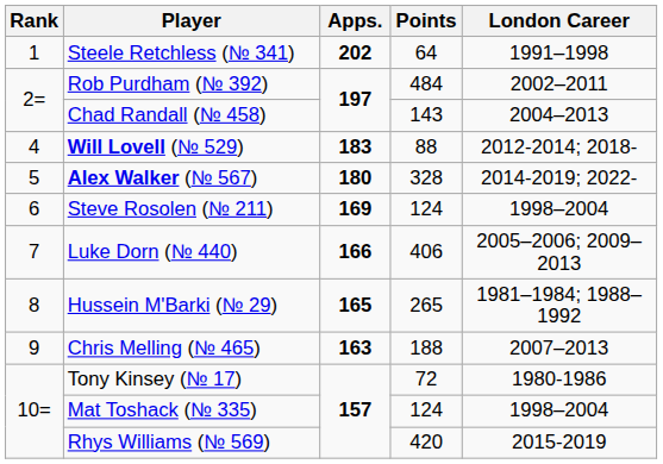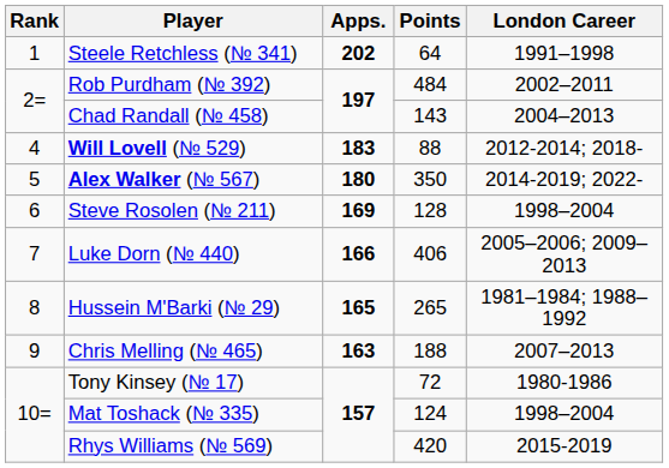 <table class="wikitable sortable" style="text-align:center;">
 <tr>
 <th width="25">Rank</th>
 <th style="width:200px;">Player</th>
 <th width="50">Apps.</th>
 <th width="50">Points</th>
 <th style="width:150px;">London Career</th>
 </tr>
 <tr>
 <td>1</td>
 <td align="left"> <a href='#'>Steele Retchless</a> (<a href='#'>№ 341</a>)</td>
 <td><strong>202</strong></td>
 <td>64</td>
 <td>1991–1998</td>
 </tr>
 <tr>
 <td rowspan=2>2=</td>
 <td align="left"> <a href='#'>Rob Purdham</a> (<a href='#'>№ 392</a>)</td>
 <td rowspan=2><strong>197</strong></td>
 <td>484</td>
 <td>2002–2011</td>
 </tr>
 <tr>
 <td align="left"> <a href='#'>Chad Randall</a> (<a href='#'>№ 458</a>)</td>
 <td>143</td>
 <td>2004–2013</td>
 </tr>
 <tr>
 <td>4</td>
 <td align="left"> <strong><a href='#'>Will Lovell</a></strong> (<a href='#'>№ 529</a>)</td>
 <td><strong>183</strong></td>
 <td>88</td>
 <td>2012-2014; 2018-</td>
 </tr>
 <tr>
 <td>5</td>
 <td align="left"> <strong><a href='#'>Alex Walker</a></strong> (<a href='#'>№ 567</a>)</td>
 <td><strong>180</strong></td>
-<td>328</td>
+<td>350</td>
 <td>2014-2019; 2022-</td>
 </tr>
 <tr>
 <td>6</td>
 <td align="left"> <a href='#'>Steve Rosolen</a> (<a href='#'>№ 211</a>)</td>
 <td><strong>169</strong></td>
-<td>124</td>
+<td>128</td>
 <td>1998–2004</td>
 </tr>
 <tr>
 <td>7</td>
 <td align="left"> <a href='#'>Luke Dorn</a> (<a href='#'>№ 440</a>)</td>
 <td><strong>166</strong></td>
 <td>406</td>
 <td>2005–2006; 2009–2013</td>
 </tr>
 <tr>
 <td>8</td>
 <td align="left"> <a href='#'>Hussein M'Barki</a> (<a href='#'>№ 29</a>)</td>
 <td><strong>165</strong></td>
 <td>265</td>
 <td>1981–1984; 1988–1992</td>
 </tr>
 <tr>
 <td>9</td>
 <td align="left"> <a href='#'>Chris Melling</a> (<a href='#'>№ 465</a>)</td>
 <td><strong>163</strong></td>
 <td>188</td>
 <td>2007–2013</td>
 </tr>
 <tr>
 <td rowspan=3>10=</td>
 <td align="left"> Tony Kinsey (<a href='#'>№ 17</a>)</td>
 <td rowspan=3><strong>157</strong></td>
 <td>72</td>
 <td>1980-1986</td>
 </tr>
 <tr>
 <td align="left"> <a href='#'>Mat Toshack</a> (<a href='#'>№ 335</a>)</td>
 <td>124</td>
 <td>1998–2004</td>
 </tr>
 <tr>
 <td align="left"> <a href='#'>Rhys Williams</a> (<a href='#'>№ 569</a>)</td>
 <td>420</td>
 <td>2015-2019</td>
 </tr>
 </table>
